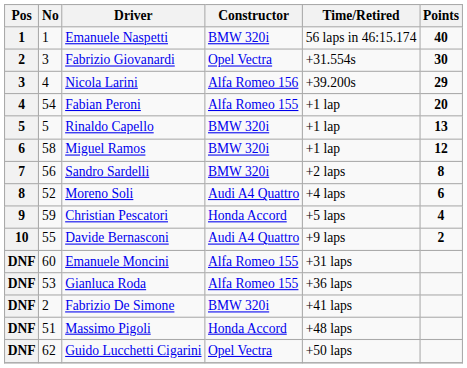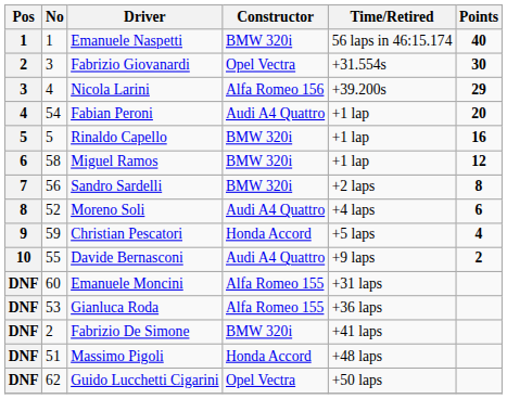 <table class="wikitable" style="font-size: 80%;">
 <tr>
 <th>Pos</th>
 <th>No</th>
 <th>Driver</th>
 <th>Constructor</th>
 <th>Time/Retired</th>
 <th>Points</th>
 </tr>
 <tr>
 <th>1</th>
 <td>1</td>
 <td> <a href='#'>Emanuele Naspetti</a></td>
 <td><a href='#'>BMW 320i</a></td>
 <td>56 laps in 46:15.174</td>
 <td align=center><strong>40</strong></td>
 </tr>
 <tr>
 <th>2</th>
 <td>3</td>
 <td> <a href='#'>Fabrizio Giovanardi</a></td>
 <td><a href='#'>Opel Vectra</a></td>
 <td>+31.554s</td>
 <td align=center><strong>30</strong></td>
 </tr>
 <tr>
 <th>3</th>
 <td>4</td>
 <td> <a href='#'>Nicola Larini</a></td>
 <td><a href='#'>Alfa Romeo 156</a></td>
 <td>+39.200s</td>
 <td align=center><strong>29</strong></td>
 </tr>
 <tr>
 <th>4</th>
 <td>54</td>
 <td> <a href='#'>Fabian Peroni</a></td>
-<td><a href='#'>Alfa Romeo 155</a></td>
+<td><a href='#'>Audi A4 Quattro</a></td>
 <td>+1 lap</td>
 <td align=center><strong>20</strong></td>
 </tr>
 <tr>
 <th>5</th>
 <td>5</td>
 <td> <a href='#'>Rinaldo Capello</a></td>
 <td><a href='#'>BMW 320i</a></td>
 <td>+1 lap</td>
-<td align=center><strong>13</strong></td>
+<td align=center><strong>16</strong></td>
 </tr>
 <tr>
 <th>6</th>
 <td>58</td>
 <td> <a href='#'>Miguel Ramos</a></td>
 <td><a href='#'>BMW 320i</a></td>
 <td>+1 lap</td>
 <td align=center><strong>12</strong></td>
 </tr>
 <tr>
 <th>7</th>
 <td>56</td>
 <td> <a href='#'>Sandro Sardelli</a></td>
 <td><a href='#'>BMW 320i</a></td>
 <td>+2 laps</td>
 <td align=center><strong>8</strong></td>
 </tr>
 <tr>
 <th>8</th>
 <td>52</td>
 <td> <a href='#'>Moreno Soli</a></td>
 <td><a href='#'>Audi A4 Quattro</a></td>
 <td>+4 laps</td>
 <td align=center><strong>6</strong></td>
 </tr>
 <tr>
 <th>9</th>
 <td>59</td>
 <td> <a href='#'>Christian Pescatori</a></td>
 <td><a href='#'>Honda Accord</a></td>
 <td>+5 laps</td>
 <td align=center><strong>4</strong></td>
 </tr>
 <tr>
 <th>10</th>
 <td>55</td>
 <td> <a href='#'>Davide Bernasconi</a></td>
 <td><a href='#'>Audi A4 Quattro</a></td>
 <td>+9 laps</td>
 <td align=center><strong>2</strong></td>
 </tr>
 <tr>
 <th>DNF</th>
 <td>60</td>
 <td> <a href='#'>Emanuele Moncini</a></td>
 <td><a href='#'>Alfa Romeo 155</a></td>
 <td>+31 laps</td>
 <td></td>
 </tr>
 <tr>
 <th>DNF</th>
 <td>53</td>
 <td> <a href='#'>Gianluca Roda</a></td>
 <td><a href='#'>Alfa Romeo 155</a></td>
 <td>+36 laps</td>
 <td></td>
 </tr>
 <tr>
 <th>DNF</th>
 <td>2</td>
 <td> <a href='#'>Fabrizio De Simone</a></td>
 <td><a href='#'>BMW 320i</a></td>
 <td>+41 laps</td>
 <td></td>
 </tr>
 <tr>
 <th>DNF</th>
 <td>51</td>
 <td> <a href='#'>Massimo Pigoli</a></td>
 <td><a href='#'>Honda Accord</a></td>
 <td>+48 laps</td>
 <td></td>
 </tr>
 <tr>
 <th>DNF</th>
 <td>62</td>
 <td> <a href='#'>Guido Lucchetti Cigarini</a></td>
 <td><a href='#'>Opel Vectra</a></td>
 <td>+50 laps</td>
 <td></td>
 </tr>
 <tr>
 </tr>
 </table>
